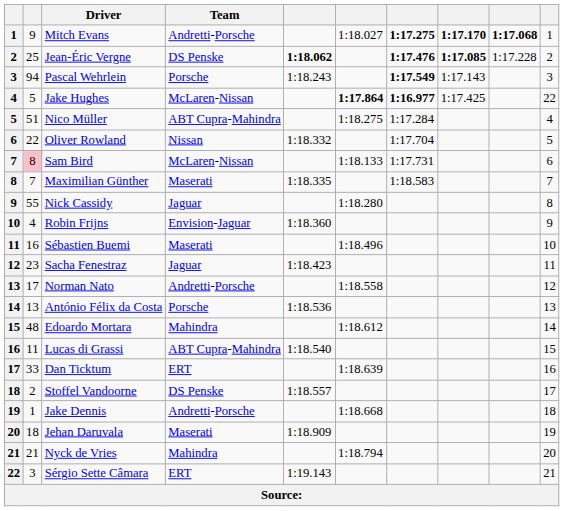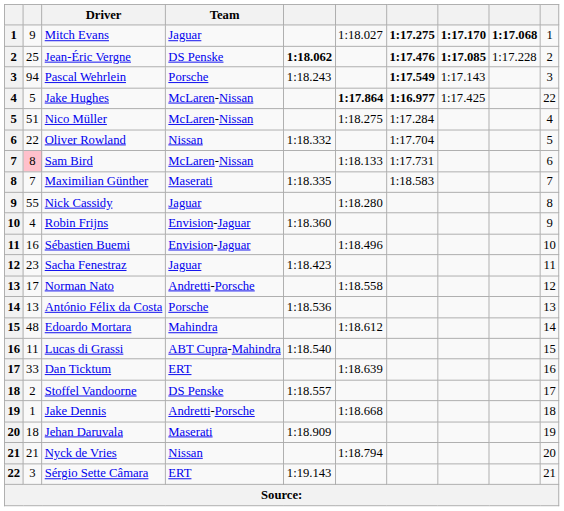 <table class="wikitable sortable" style="font-size: 85%">
 <tr>
 <th scope="col"></th>
 <th scope="col"></th>
 <th scope="col">Driver</th>
 <th scope="col">Team</th>
 <th scope="col"></th>
 <th scope="col"></th>
 <th scope="col"></th>
 <th scope="col"></th>
 <th scope="col"></th>
 <th scope="col"></th>
 </tr>
 <tr>
 <th scope="row">1</th>
 <td align="center">9</td>
 <td data-sort-value=""> <a href='#'>Mitch Evans</a></td>
-<td><a href='#'>Andretti</a>-<a href='#'>Porsche</a></td>
+<td><a href='#'>Jaguar</a></td>
 <td></td>
 <td>1:18.027</td>
 <td><strong>1:17.275</strong></td>
 <td><strong>1:17.170</strong></td>
 <td><strong>1:17.068</strong></td>
 <td align="center">1</td>
 </tr>
 <tr>
 <th scope="row">2</th>
 <td align="center">25</td>
 <td data-sort-value=""> <a href='#'>Jean-Éric Vergne</a></td>
 <td><a href='#'>DS Penske</a></td>
 <td><strong>1:18.062</strong></td>
 <td></td>
 <td><strong>1:17.476</strong></td>
 <td><strong>1:17.085</strong></td>
 <td>1:17.228</td>
 <td align="center">2</td>
 </tr>
 <tr>
 <th scope="row">3</th>
 <td align="center">94</td>
 <td data-sort-value=""> <a href='#'>Pascal Wehrlein</a></td>
 <td><a href='#'>Porsche</a></td>
 <td>1:18.243</td>
 <td></td>
 <td><strong>1:17.549</strong></td>
 <td>1:17.143</td>
 <td></td>
 <td align="center">3</td>
 </tr>
 <tr>
 <th scope="row">4</th>
 <td align="center">5</td>
 <td data-sort-value=""> <a href='#'>Jake Hughes</a></td>
 <td><a href='#'>McLaren</a>-<a href='#'>Nissan</a></td>
 <td></td>
 <td><strong>1:17.864</strong></td>
 <td><strong>1:16.977</strong></td>
 <td>1:17.425</td>
 <td></td>
 <td align="center">22</td>
 </tr>
 <tr>
 <th scope="row">5</th>
 <td align="center">51</td>
 <td data-sort-value=""> <a href='#'>Nico Müller</a></td>
-<td><a href='#'>ABT Cupra</a>-<a href='#'>Mahindra</a></td>
+<td><a href='#'>McLaren</a>-<a href='#'>Nissan</a></td>
 <td></td>
 <td>1:18.275</td>
 <td>1:17.284</td>
 <td></td>
 <td></td>
 <td align="center">4</td>
 </tr>
 <tr>
 <th scope="row">6</th>
 <td align="center">22</td>
 <td data-sort-value=""> <a href='#'>Oliver Rowland</a></td>
 <td><a href='#'>Nissan</a></td>
 <td>1:18.332</td>
 <td></td>
 <td>1:17.704</td>
 <td></td>
 <td></td>
 <td align="center">5</td>
 </tr>
 <tr>
 <th scope="row">7</th>
 <td align="center" style="background: pink;">8</td>
 <td data-sort-value=""> <a href='#'>Sam Bird</a></td>
 <td><a href='#'>McLaren</a>-<a href='#'>Nissan</a></td>
 <td></td>
 <td>1:18.133</td>
 <td>1:17.731</td>
 <td></td>
 <td></td>
 <td align="center">6</td>
 </tr>
 <tr>
 <th scope="row">8</th>
 <td align="center">7</td>
 <td data-sort-value=""> <a href='#'>Maximilian Günther</a></td>
 <td><a href='#'>Maserati</a></td>
 <td>1:18.335</td>
 <td></td>
 <td>1:18.583</td>
 <td></td>
 <td></td>
 <td align="center">7</td>
 </tr>
 <tr>
 <th scope="row">9</th>
 <td align="center">55</td>
 <td data-sort-value=""> <a href='#'>Nick Cassidy</a></td>
 <td><a href='#'>Jaguar</a></td>
 <td></td>
 <td>1:18.280</td>
 <td></td>
 <td></td>
 <td></td>
 <td align="center">8</td>
 </tr>
 <tr>
 <th scope="row">10</th>
 <td align="center">4</td>
 <td data-sort-value=""> <a href='#'>Robin Frijns</a></td>
 <td><a href='#'>Envision</a>-<a href='#'>Jaguar</a></td>
 <td>1:18.360</td>
 <td></td>
 <td></td>
 <td></td>
 <td></td>
 <td align="center">9</td>
 </tr>
 <tr>
 <th scope="row">11</th>
 <td align="center">16</td>
 <td data-sort-value=""> <a href='#'>Sébastien Buemi</a></td>
-<td><a href='#'>Maserati</a></td>
+<td><a href='#'>Envision</a>-<a href='#'>Jaguar</a></td>
 <td></td>
 <td>1:18.496</td>
 <td></td>
 <td></td>
 <td></td>
 <td align="center">10</td>
 </tr>
 <tr>
 <th scope="row">12</th>
 <td align="center">23</td>
 <td data-sort-value=""> <a href='#'>Sacha Fenestraz</a></td>
 <td><a href='#'>Jaguar</a></td>
 <td>1:18.423</td>
 <td></td>
 <td></td>
 <td></td>
 <td></td>
 <td align="center">11</td>
 </tr>
 <tr>
 <th scope="row">13</th>
 <td align="center">17</td>
 <td data-sort-value=""> <a href='#'>Norman Nato</a></td>
 <td><a href='#'>Andretti</a>-<a href='#'>Porsche</a></td>
 <td></td>
 <td>1:18.558</td>
 <td></td>
 <td></td>
 <td></td>
 <td align="center">12</td>
 </tr>
 <tr>
 <th scope="row">14</th>
 <td align="center">13</td>
 <td data-sort-value=""> <a href='#'>António Félix da Costa</a></td>
 <td><a href='#'>Porsche</a></td>
 <td>1:18.536</td>
 <td></td>
 <td></td>
 <td></td>
 <td></td>
 <td align="center">13</td>
 </tr>
 <tr>
 <th scope="row">15</th>
 <td align="center">48</td>
 <td data-sort-value=""> <a href='#'>Edoardo Mortara</a></td>
 <td><a href='#'>Mahindra</a></td>
 <td></td>
 <td>1:18.612</td>
 <td></td>
 <td></td>
 <td></td>
 <td align="center">14</td>
 </tr>
 <tr>
 <th scope="row">16</th>
 <td align="center">11</td>
 <td data-sort-value=""> <a href='#'>Lucas di Grassi</a></td>
 <td><a href='#'>ABT Cupra</a>-<a href='#'>Mahindra</a></td>
 <td>1:18.540</td>
 <td></td>
 <td></td>
 <td></td>
 <td></td>
 <td align="center">15</td>
 </tr>
 <tr>
 <th scope="row">17</th>
 <td align="center">33</td>
 <td data-sort-value=""> <a href='#'>Dan Ticktum</a></td>
 <td><a href='#'>ERT</a></td>
 <td></td>
 <td>1:18.639</td>
 <td></td>
 <td></td>
 <td></td>
 <td align="center">16</td>
 </tr>
 <tr>
 <th scope="row">18</th>
 <td align="center">2</td>
 <td data-sort-value=""> <a href='#'>Stoffel Vandoorne</a></td>
 <td><a href='#'>DS Penske</a></td>
 <td>1:18.557</td>
 <td></td>
 <td></td>
 <td></td>
 <td></td>
 <td align="center">17</td>
 </tr>
 <tr>
 <th scope="row">19</th>
 <td align="center">1</td>
 <td data-sort-value=""> <a href='#'>Jake Dennis</a></td>
 <td><a href='#'>Andretti</a>-<a href='#'>Porsche</a></td>
 <td></td>
 <td>1:18.668</td>
 <td></td>
 <td></td>
 <td></td>
 <td align="center">18</td>
 </tr>
 <tr>
 <th scope="row">20</th>
 <td align="center">18</td>
 <td data-sort-value=""> <a href='#'>Jehan Daruvala</a></td>
 <td><a href='#'>Maserati</a></td>
 <td>1:18.909</td>
 <td></td>
 <td></td>
 <td></td>
 <td></td>
 <td align="center">19</td>
 </tr>
 <tr>
 <th scope="row">21</th>
 <td align="center">21</td>
 <td data-sort-value=""> <a href='#'>Nyck de Vries</a></td>
-<td><a href='#'>Mahindra</a></td>
+<td><a href='#'>Nissan</a></td>
 <td></td>
 <td>1:18.794</td>
 <td></td>
 <td></td>
 <td></td>
 <td align="center">20</td>
 </tr>
 <tr>
 <th scope="row">22</th>
 <td align="center">3</td>
 <td data-sort-value=""> <a href='#'>Sérgio Sette Câmara</a></td>
 <td><a href='#'>ERT</a></td>
 <td>1:19.143</td>
 <td></td>
 <td></td>
 <td></td>
 <td></td>
 <td align="center">21</td>
 </tr>
 <tr>
 <th colspan="10">Source:</th>
 </tr>
 </table>
